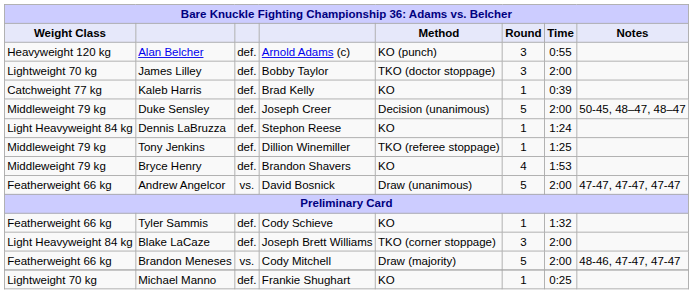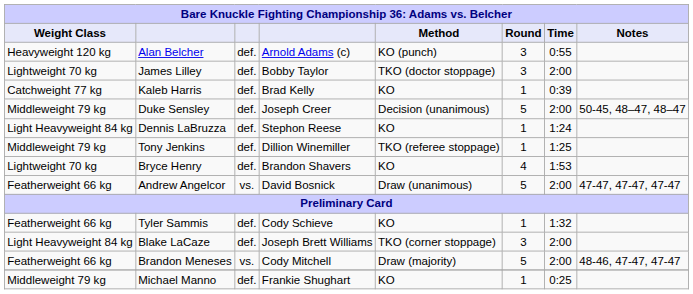 <table class="wikitable" style="font-size: 80%;">
 <tr>
 <th colspan="8" style="background-color: #ccf; color: #000080; text-align: center;"><strong>Bare Knuckle Fighting Championship 36: Adams vs. Belcher</strong></th>
 </tr>
 <tr>
 <th colspan="1" style="background-color: #E6E8FA; color: #000000; text-align: center;">Weight Class</th>
 <th colspan="1" style="background-color: #E6E8FA; color: #000000; text-align: center;"></th>
 <th colspan="1" style="background-color: #E6E8FA; color: #000000; text-align: center;"></th>
 <th colspan="1" style="background-color: #E6E8FA; color: #000000; text-align: center;"></th>
 <th colspan="1" style="background-color: #E6E8FA; color: #000000; text-align: center;">Method</th>
 <th colspan="1" style="background-color: #E6E8FA; color: #000000; text-align: center;">Round</th>
 <th colspan="1" style="background-color: #E6E8FA; color: #000000; text-align: center;">Time</th>
 <th colspan="1" style="background-color: #E6E8FA; color: #000000; text-align: center;">Notes</th>
 </tr>
 <tr>
 <td>Heavyweight 120 kg</td>
 <td> <a href='#'>Alan Belcher</a></td>
 <td align=center>def.</td>
 <td> <a href='#'>Arnold Adams</a> (c)</td>
 <td>KO (punch)</td>
 <td align=center>3</td>
 <td align=center>0:55</td>
 <td></td>
 </tr>
 <tr>
 <td>Lightweight 70 kg</td>
 <td> James Lilley</td>
 <td align=center>def.</td>
 <td> Bobby Taylor</td>
 <td>TKO (doctor stoppage)</td>
 <td align=center>3</td>
 <td align=center>2:00</td>
 <td></td>
 </tr>
 <tr>
 <td>Catchweight 77 kg</td>
 <td> Kaleb Harris</td>
 <td align=center>def.</td>
 <td> Brad Kelly</td>
 <td>KO</td>
 <td align=center>1</td>
 <td align=center>0:39</td>
 <td></td>
 </tr>
 <tr>
 <td>Middleweight 79 kg</td>
 <td> Duke Sensley</td>
 <td align=center>def.</td>
 <td> Joseph Creer</td>
 <td>Decision (unanimous)</td>
 <td align=center>5</td>
 <td align=center>2:00</td>
 <td>50-45, 48–47, 48–47</td>
 </tr>
 <tr>
 <td>Light Heavyweight 84 kg</td>
 <td> Dennis LaBruzza</td>
 <td align=center>def.</td>
 <td> Stephon Reese</td>
 <td>KO</td>
 <td align=center>1</td>
 <td align=center>1:24</td>
 <td></td>
 </tr>
 <tr>
 <td>Middleweight 79 kg</td>
 <td> Tony Jenkins</td>
 <td align=center>def.</td>
 <td> Dillion Winemiller</td>
 <td>TKO (referee stoppage)</td>
 <td align=center>1</td>
 <td align=center>1:25</td>
 <td></td>
 </tr>
 <tr>
-<td>Middleweight 79 kg</td>
+<td>Lightweight 70 kg</td>
 <td> Bryce Henry</td>
 <td align=center>def.</td>
 <td> Brandon Shavers</td>
 <td>KO</td>
 <td align=center>4</td>
 <td align=center>1:53</td>
 <td></td>
 </tr>
 <tr>
 <td>Featherweight 66 kg</td>
 <td> Andrew Angelcor</td>
 <td align=center>vs.</td>
 <td> David Bosnick</td>
 <td>Draw (unanimous)</td>
 <td align=center>5</td>
 <td align=center>2:00</td>
 <td>47-47, 47-47, 47-47</td>
 </tr>
 <tr>
 <th colspan="8" style="background-color: #ccf; color: #000080; text-align: center;"><strong>Preliminary Card</strong></th>
 </tr>
 <tr>
 <td>Featherweight 66 kg</td>
 <td> Tyler Sammis</td>
 <td align=center>def.</td>
 <td> Cody Schieve</td>
 <td>KO</td>
 <td align=center>1</td>
 <td align=center>1:32</td>
 <td></td>
 </tr>
 <tr>
 <td>Light Heavyweight 84 kg</td>
 <td> Blake LaCaze</td>
 <td align=center>def.</td>
 <td> Joseph Brett Williams</td>
 <td>TKO (corner stoppage)</td>
 <td align=center>3</td>
 <td align=center>2:00</td>
 <td></td>
 </tr>
 <tr>
 <td>Featherweight 66 kg</td>
 <td> Brandon Meneses</td>
 <td align=center>vs.</td>
 <td> Cody Mitchell</td>
 <td>Draw (majority)</td>
 <td align=center>5</td>
 <td align=center>2:00</td>
 <td>48-46, 47-47, 47-47</td>
 </tr>
 <tr>
 </tr>
 <tr>
-<td>Lightweight 70 kg</td>
+<td>Middleweight 79 kg</td>
 <td> Michael Manno</td>
 <td align=center>def.</td>
 <td> Frankie Shughart</td>
 <td>KO</td>
 <td align=center>1</td>
 <td align=center>0:25</td>
 <td></td>
 </tr>
 </table>
